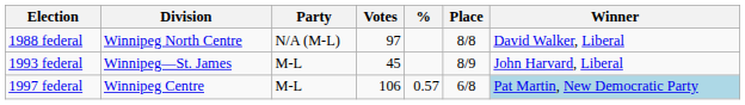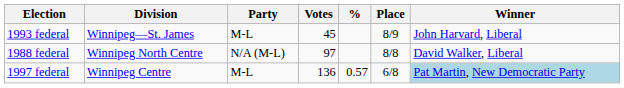 <table class="wikitable" width="800">
 <tr>
 <th align="left">Election</th>
 <th align="left">Division</th>
 <th align="left">Party</th>
 <th align="right">Votes</th>
 <th align="right">%</th>
 <th align="center">Place</th>
 <th align="center">Winner</th>
 </tr>
 <tr>
+<td align="left"><a href='#'>1993 federal</a></td>
+<td align="left"><a href='#'>Winnipeg—St. James</a></td>
+<td align="left">M-L</td>
+<td align="right">45</td>
+<td align="right"></td>
+<td align="center">8/9</td>
+<td align="left"><a href='#'>John Harvard</a>, <a href='#'>Liberal</a></td>
+</tr>
+<tr>
 <td align="left"><a href='#'>1988 federal</a></td>
 <td align="left"><a href='#'>Winnipeg North Centre</a></td>
 <td align="left">N/A (M-L)</td>
 <td align="right">97</td>
 <td align="right"></td>
 <td align="center">8/8</td>
 <td align="left"><a href='#'>David Walker</a>, <a href='#'>Liberal</a></td>
 </tr>
 <tr>
-<td align="left"><a href='#'>1993 federal</a></td>
-<td align="left"><a href='#'>Winnipeg—St. James</a></td>
-<td align="left">M-L</td>
-<td align="right">45</td>
-<td align="right"></td>
-<td align="center">8/9</td>
-<td align="left"><a href='#'>John Harvard</a>, <a href='#'>Liberal</a></td>
-</tr>
-<tr>
 <td align="left"><a href='#'>1997 federal</a></td>
 <td align="left"><a href='#'>Winnipeg Centre</a></td>
 <td align="left">M-L</td>
-<td align="right">106</td>
+<td align="right">136</td>
 <td align="right">0.57</td>
 <td align="center">6/8</td>
 <td align="left" style="background: lightblue;"><a href='#'>Pat Martin</a>, <a href='#'>New Democratic Party</a></td>
 </tr>
 </table>
